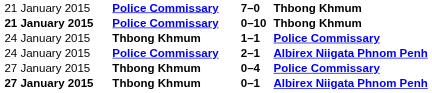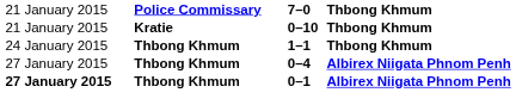 <table style="width:50%;" cellspacing="1">
 <tr>
 <th></th>
 <th></th>
 <th></th>
 </tr>
 <tr>
 <td>21 January 2015</td>
 <td align=left><strong><a href='#'>Police Commissary</a></strong></td>
 <td align=left><strong>7–0</strong></td>
 <td><strong>Thbong Khmum</strong></td>
 </tr>
 <tr>
-<td><strong>21 January 2015</strong></td>
-<td align=left><strong><a href='#'>Police Commissary</a></strong></td>
+<td>21 January 2015</td>
+<td align=left><strong>Kratie</strong></td>
 <td align=left><strong>0–10</strong></td>
 <td><strong>Thbong Khmum</strong></td>
 </tr>
 <tr>
 <td>24 January 2015</td>
 <td align=left><strong>Thbong Khmum</strong></td>
 <td align=left><strong>1–1</strong></td>
-<td><strong><a href='#'>Police Commissary</a></strong></td>
-</tr>
-<tr>
-<td>24 January 2015</td>
-<td align=left><strong><a href='#'>Police Commissary</a></strong></td>
-<td align=left><strong>2–1</strong></td>
-<td><strong><a href='#'>Albirex Niigata Phnom Penh</a></strong></td>
+<td><strong>Thbong Khmum</strong></td>
 </tr>
 <tr>
 <td>27 January 2015</td>
 <td align=left><strong>Thbong Khmum</strong></td>
 <td align=left><strong>0–4</strong></td>
-<td><strong><a href='#'>Police Commissary</a></strong></td>
+<td><strong><a href='#'>Albirex Niigata Phnom Penh</a></strong></td>
 </tr>
 <tr>
 <td><strong>27 January 2015</strong></td>
 <td align=left><strong>Thbong Khmum</strong></td>
 <td align=left><strong>0–1</strong></td>
 <td><strong><a href='#'>Albirex Niigata Phnom Penh</a></strong></td>
 </tr>
 </table>
